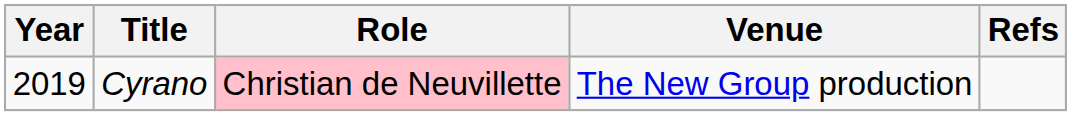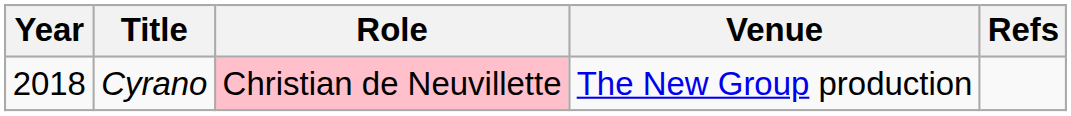 <table class="wikitable sortable">
 <tr>
 <th>Year</th>
 <th>Title</th>
 <th>Role</th>
 <th>Venue</th>
 <th class="unsortable">Refs</th>
 </tr>
 <tr>
-<td>2019</td>
+<td>2018</td>
 <td><em>Cyrano</em></td>
 <td style="background: pink;">Christian de Neuvillette</td>
 <td><a href='#'>The New Group</a> production</td>
 <td></td>
 </tr>
 </table>
